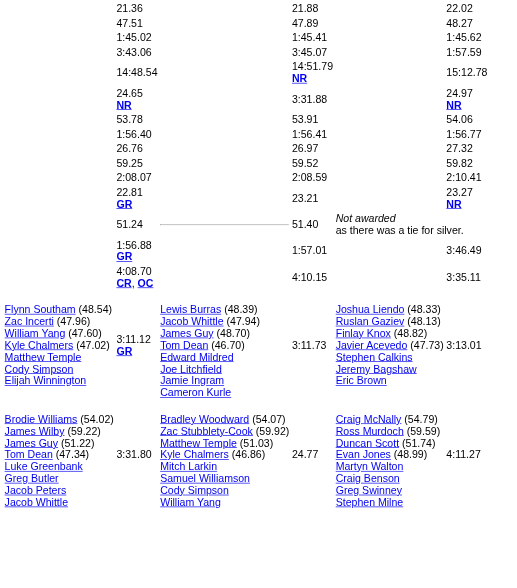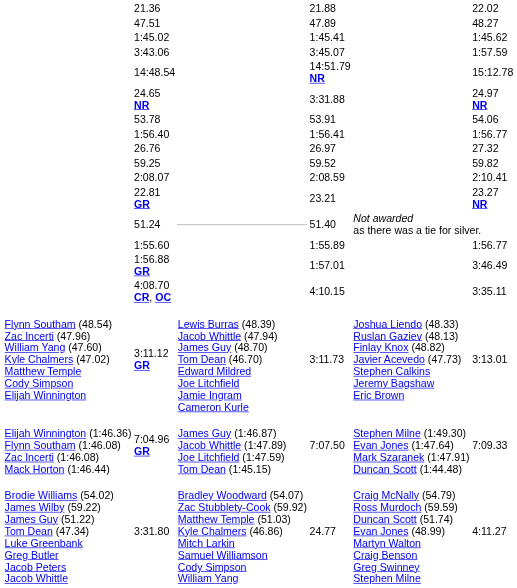 <table>
 <tr>
 <td></td>
 <td></td>
 <td>21.36</td>
 <td></td>
 <td>21.88</td>
 <td></td>
 <td>22.02</td>
 </tr>
 <tr>
 <td></td>
 <td></td>
 <td>47.51</td>
 <td></td>
 <td>47.89</td>
 <td></td>
 <td>48.27</td>
 </tr>
 <tr>
 <td></td>
 <td></td>
 <td>1:45.02</td>
 <td></td>
 <td>1:45.41</td>
 <td></td>
 <td>1:45.62</td>
 </tr>
 <tr>
 <td></td>
 <td></td>
 <td>3:43.06</td>
 <td></td>
 <td>3:45.07</td>
 <td></td>
 <td>1:57.59</td>
 </tr>
 <tr>
 <td></td>
 <td></td>
 <td>14:48.54</td>
 <td></td>
 <td>14:51.79<br><strong><a href='#'>NR</a></strong></td>
 <td></td>
 <td>15:12.78</td>
 </tr>
 <tr>
 <td></td>
 <td></td>
 <td>24.65<br><strong><a href='#'>NR</a></strong></td>
 <td></td>
 <td>3:31.88</td>
 <td></td>
 <td>24.97<br><strong><a href='#'>NR</a></strong></td>
 </tr>
 <tr>
 <td></td>
 <td></td>
 <td>53.78</td>
 <td></td>
 <td>53.91</td>
 <td></td>
 <td>54.06</td>
 </tr>
 <tr>
 <td></td>
 <td></td>
 <td>1:56.40</td>
 <td></td>
 <td>1:56.41</td>
 <td></td>
 <td>1:56.77</td>
 </tr>
 <tr>
 <td></td>
 <td></td>
 <td>26.76</td>
 <td></td>
 <td>26.97</td>
 <td></td>
 <td>27.32</td>
 </tr>
 <tr>
 <td></td>
 <td></td>
 <td>59.25</td>
 <td></td>
 <td>59.52</td>
 <td></td>
 <td>59.82</td>
 </tr>
 <tr>
 <td></td>
 <td></td>
 <td>2:08.07</td>
 <td></td>
 <td>2:08.59</td>
 <td></td>
 <td>2:10.41</td>
 </tr>
 <tr>
 <td></td>
 <td></td>
 <td>22.81<br><strong><a href='#'>GR</a></strong></td>
 <td></td>
 <td>23.21</td>
 <td></td>
 <td>23.27<br><strong><a href='#'>NR</a></strong></td>
 </tr>
 <tr>
 <td></td>
 <td></td>
 <td>51.24</td>
 <td><hr></td>
 <td>51.40</td>
 <td colspan=2><em>Not awarded</em><br><span>as there was a tie for silver.</span></td>
 </tr>
 <tr>
 <td></td>
 <td></td>
+<td>1:55.60</td>
+<td></td>
+<td>1:55.89</td>
+<td></td>
+<td>1:56.77</td>
+</tr>
+<tr>
+<td></td>
+<td></td>
 <td>1:56.88<br><strong><a href='#'>GR</a></strong></td>
 <td></td>
 <td>1:57.01</td>
 <td></td>
 <td>3:46.49</td>
 </tr>
 <tr>
 <td></td>
 <td></td>
 <td>4:08.70<br><strong><a href='#'>CR</a></strong>, <strong><a href='#'>OC</a></strong></td>
 <td></td>
 <td>4:10.15</td>
 <td></td>
 <td>3:35.11</td>
 </tr>
 <tr>
 <td></td>
 <td valign=top><br><a href='#'>Flynn Southam</a> (48.54)<br><a href='#'>Zac Incerti</a> (47.96)<br><a href='#'>William Yang</a> (47.60)<br><a href='#'>Kyle Chalmers</a> (47.02)<br><a href='#'>Matthew Temple</a><br><a href='#'>Cody Simpson</a><br><a href='#'>Elijah Winnington</a></td>
 <td>3:11.12<br><strong><a href='#'>GR</a></strong></td>
 <td valign=top><br><a href='#'>Lewis Burras</a> (48.39)<br><a href='#'>Jacob Whittle</a> (47.94)<br><a href='#'>James Guy</a> (48.70)<br><a href='#'>Tom Dean</a> (46.70)<br><a href='#'>Edward Mildred</a><br><a href='#'>Joe Litchfield</a><br><a href='#'>Jamie Ingram</a><br><a href='#'>Cameron Kurle</a></td>
 <td>3:11.73</td>
 <td valign=top><br><a href='#'>Joshua Liendo</a> (48.33)<br><a href='#'>Ruslan Gaziev</a> (48.13)<br><a href='#'>Finlay Knox</a> (48.82)<br><a href='#'>Javier Acevedo</a> (47.73)<br><a href='#'>Stephen Calkins</a><br><a href='#'>Jeremy Bagshaw</a><br><a href='#'>Eric Brown</a></td>
 <td>3:13.01</td>
 </tr>
 <tr>
 <td></td>
+<td valign=top><br><a href='#'>Elijah Winnington</a> (1:46.36)<br><a href='#'>Flynn Southam</a> (1:46.08)<br><a href='#'>Zac Incerti</a> (1:46.08)<br><a href='#'>Mack Horton</a> (1:46.44)</td>
+<td>7:04.96<br><strong><a href='#'>GR</a></strong></td>
+<td valign=top><br><a href='#'>James Guy</a> (1:46.87)<br><a href='#'>Jacob Whittle</a> (1:47.89)<br><a href='#'>Joe Litchfield</a> (1:47.59)<br><a href='#'>Tom Dean</a> (1:45.15)</td>
+<td>7:07.50</td>
+<td valign=top><br><a href='#'>Stephen Milne</a> (1:49.30)<br><a href='#'>Evan Jones</a> (1:47.64)<br><a href='#'>Mark Szaranek</a> (1:47.91)<br><a href='#'>Duncan Scott</a> (1:44.48)</td>
+<td>7:09.33</td>
+</tr>
+<tr>
+<td></td>
 <td valign=top><br><a href='#'>Brodie Williams</a> (54.02)<br><a href='#'>James Wilby</a> (59.22)<br><a href='#'>James Guy</a> (51.22)<br><a href='#'>Tom Dean</a> (47.34)<br><a href='#'>Luke Greenbank</a><br><a href='#'>Greg Butler</a><br><a href='#'>Jacob Peters</a><br><a href='#'>Jacob Whittle</a></td>
 <td>3:31.80</td>
 <td valign=top><br><a href='#'>Bradley Woodward</a> (54.07)<br><a href='#'>Zac Stubblety-Cook</a> (59.92)<br><a href='#'>Matthew Temple</a> (51.03)<br><a href='#'>Kyle Chalmers</a> (46.86)<br><a href='#'>Mitch Larkin</a><br><a href='#'>Samuel Williamson</a><br><a href='#'>Cody Simpson</a><br><a href='#'>William Yang</a></td>
 <td>24.77</td>
 <td valign=top><br><a href='#'>Craig McNally</a> (54.79)<br><a href='#'>Ross Murdoch</a> (59.59)<br><a href='#'>Duncan Scott</a> (51.74)<br><a href='#'>Evan Jones</a> (48.99)<br><a href='#'>Martyn Walton</a><br><a href='#'>Craig Benson</a><br><a href='#'>Greg Swinney</a><br><a href='#'>Stephen Milne</a></td>
 <td>4:11.27</td>
 </tr>
 </table>
